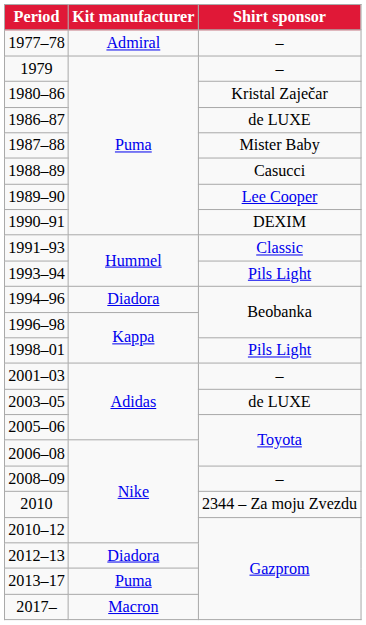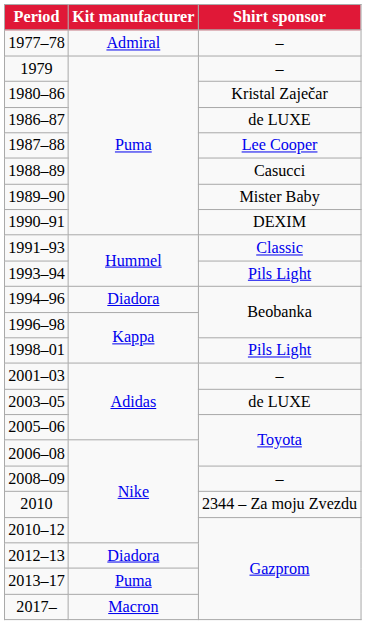 <table class="wikitable" style="text-align: center">
 <tr>
 <th style="color:#fff; background:#e01837;">Period</th>
 <th style="color:#fff; background:#e01837;">Kit manufacturer</th>
 <th style="color:#fff; background:#e01837;">Shirt sponsor</th>
 </tr>
 <tr>
 <td>1977–78</td>
 <td><a href='#'>Admiral</a></td>
 <td>–</td>
 </tr>
 <tr>
 <td>1979</td>
 <td rowspan=7><a href='#'>Puma</a></td>
 <td>–</td>
 </tr>
 <tr>
 <td>1980–86</td>
 <td>Kristal Zaječar</td>
 </tr>
 <tr>
 <td>1986–87</td>
 <td>de LUXE</td>
 </tr>
 <tr>
 <td>1987–88</td>
-<td>Mister Baby</td>
+<td><a href='#'>Lee Cooper</a></td>
 </tr>
 <tr>
 <td>1988–89</td>
 <td>Casucci</td>
 </tr>
 <tr>
 <td>1989–90</td>
-<td><a href='#'>Lee Cooper</a></td>
+<td>Mister Baby</td>
 </tr>
 <tr>
 <td>1990–91</td>
 <td>DEXIM</td>
 </tr>
 <tr>
 <td>1991–93</td>
 <td rowspan=2><a href='#'>Hummel</a></td>
 <td><a href='#'>Classic</a></td>
 </tr>
 <tr>
 <td>1993–94</td>
 <td><a href='#'>Pils Light</a></td>
 </tr>
 <tr>
 <td>1994–96</td>
 <td><a href='#'>Diadora</a></td>
 <td rowspan=2>Beobanka</td>
 </tr>
 <tr>
 <td>1996–98</td>
 <td rowspan=2><a href='#'>Kappa</a></td>
 </tr>
 <tr>
 <td>1998–01</td>
 <td><a href='#'>Pils Light</a></td>
 </tr>
 <tr>
 <td>2001–03</td>
 <td rowspan=3><a href='#'>Adidas</a></td>
 <td>–</td>
 </tr>
 <tr>
 <td>2003–05</td>
 <td>de LUXE</td>
 </tr>
 <tr>
 <td>2005–06</td>
 <td rowspan=2><a href='#'>Toyota</a></td>
 </tr>
 <tr>
 <td>2006–08</td>
 <td rowspan=4><a href='#'>Nike</a></td>
 </tr>
 <tr>
 <td>2008–09</td>
 <td>–</td>
 </tr>
 <tr>
 <td>2010</td>
 <td>2344 – Za moju Zvezdu</td>
 </tr>
 <tr>
 <td>2010–12</td>
 <td rowspan=4><a href='#'>Gazprom</a></td>
 </tr>
 <tr>
 <td>2012–13</td>
 <td><a href='#'>Diadora</a></td>
 </tr>
 <tr>
 <td>2013–17</td>
 <td><a href='#'>Puma</a></td>
 </tr>
 <tr>
 <td>2017–</td>
 <td><a href='#'>Macron</a></td>
 </tr>
 </table>
